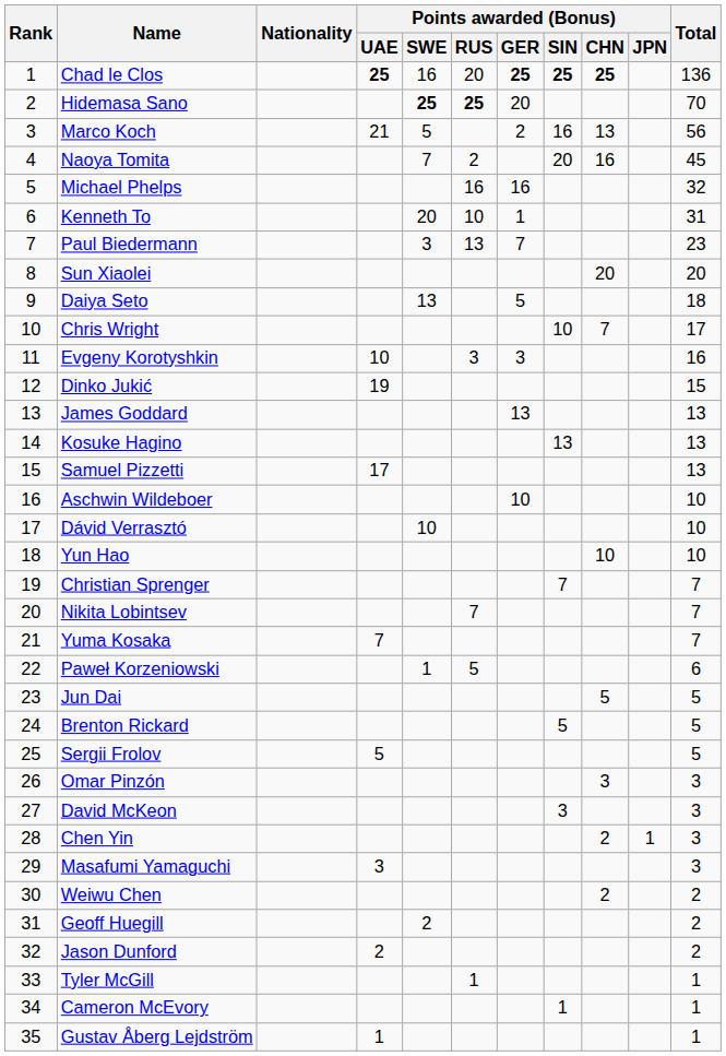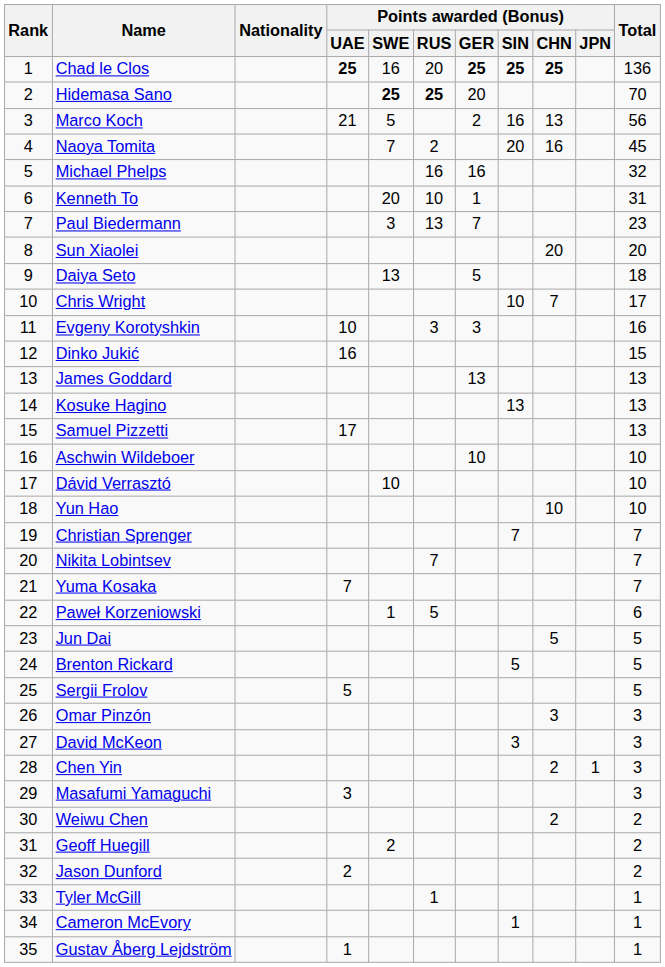 <table class="wikitable" style="text-align:center;">
 <tr>
 <th rowspan="2">Rank</th>
 <th rowspan="2">Name</th>
 <th rowspan="2">Nationality</th>
 <th colspan="7">Points awarded (Bonus)</th>
 <th rowspan="2">Total</th>
 </tr>
 <tr>
 <th>UAE</th>
 <th>SWE</th>
 <th>RUS</th>
 <th>GER</th>
 <th>SIN</th>
 <th>CHN</th>
 <th>JPN</th>
 </tr>
 <tr>
 <td>1</td>
 <td style="text-align:left;"><a href='#'>Chad le Clos</a></td>
 <td style="text-align:left;"></td>
 <td><strong>25</strong></td>
 <td>16</td>
 <td>20</td>
 <td><strong>25</strong></td>
 <td><strong>25</strong></td>
 <td><strong>25</strong></td>
 <td></td>
 <td>136</td>
 </tr>
 <tr>
 <td>2</td>
 <td style="text-align:left;"><a href='#'>Hidemasa Sano</a></td>
 <td style="text-align:left;"></td>
 <td></td>
 <td><strong>25</strong></td>
 <td><strong>25</strong></td>
 <td>20</td>
 <td></td>
 <td></td>
 <td></td>
 <td>70</td>
 </tr>
 <tr>
 <td>3</td>
 <td style="text-align:left;"><a href='#'>Marco Koch</a></td>
 <td style="text-align:left;"></td>
 <td>21</td>
 <td>5</td>
 <td></td>
 <td>2</td>
 <td>16</td>
 <td>13</td>
 <td></td>
 <td>56</td>
 </tr>
 <tr>
 <td>4</td>
 <td style="text-align:left;"><a href='#'>Naoya Tomita</a></td>
 <td style="text-align:left;"></td>
 <td></td>
 <td>7</td>
 <td>2</td>
 <td></td>
 <td>20</td>
 <td>16</td>
 <td></td>
 <td>45</td>
 </tr>
 <tr>
 <td>5</td>
 <td style="text-align:left;"><a href='#'>Michael Phelps</a></td>
 <td style="text-align:left;"></td>
 <td></td>
 <td></td>
 <td>16</td>
 <td>16</td>
 <td></td>
 <td></td>
 <td></td>
 <td>32</td>
 </tr>
 <tr>
 <td>6</td>
 <td style="text-align:left;"><a href='#'>Kenneth To</a></td>
 <td style="text-align:left;"></td>
 <td></td>
 <td>20</td>
 <td>10</td>
 <td>1</td>
 <td></td>
 <td></td>
 <td></td>
 <td>31</td>
 </tr>
 <tr>
 <td>7</td>
 <td style="text-align:left;"><a href='#'>Paul Biedermann</a></td>
 <td style="text-align:left;"></td>
 <td></td>
 <td>3</td>
 <td>13</td>
 <td>7</td>
 <td></td>
 <td></td>
 <td></td>
 <td>23</td>
 </tr>
 <tr>
 <td>8</td>
 <td style="text-align:left;"><a href='#'>Sun Xiaolei</a></td>
 <td style="text-align:left;"></td>
 <td></td>
 <td></td>
 <td></td>
 <td></td>
 <td></td>
 <td>20</td>
 <td></td>
 <td>20</td>
 </tr>
 <tr>
 <td>9</td>
 <td style="text-align:left;"><a href='#'>Daiya Seto</a></td>
 <td style="text-align:left;"></td>
 <td></td>
 <td>13</td>
 <td></td>
 <td>5</td>
 <td></td>
 <td></td>
 <td></td>
 <td>18</td>
 </tr>
 <tr>
 <td>10</td>
 <td style="text-align:left;"><a href='#'>Chris Wright</a></td>
 <td style="text-align:left;"></td>
 <td></td>
 <td></td>
 <td></td>
 <td></td>
 <td>10</td>
 <td>7</td>
 <td></td>
 <td>17</td>
 </tr>
 <tr>
 <td>11</td>
 <td style="text-align:left;"><a href='#'>Evgeny Korotyshkin</a></td>
 <td style="text-align:left;"></td>
 <td>10</td>
 <td></td>
 <td>3</td>
 <td>3</td>
 <td></td>
 <td></td>
 <td></td>
 <td>16</td>
 </tr>
 <tr>
 <td>12</td>
 <td style="text-align:left;"><a href='#'>Dinko Jukić</a></td>
 <td style="text-align:left;"></td>
-<td>19</td>
+<td>16</td>
 <td></td>
 <td></td>
 <td></td>
 <td></td>
 <td></td>
 <td></td>
 <td>15</td>
 </tr>
 <tr>
 <td>13</td>
 <td style="text-align:left;"><a href='#'>James Goddard</a></td>
 <td align></td>
 <td></td>
 <td></td>
 <td></td>
 <td>13</td>
 <td></td>
 <td></td>
 <td></td>
 <td>13</td>
 </tr>
 <tr>
 <td>14</td>
 <td style="text-align:left;"><a href='#'>Kosuke Hagino</a></td>
 <td style="text-align:left;"></td>
 <td></td>
 <td></td>
 <td></td>
 <td></td>
 <td>13</td>
 <td></td>
 <td></td>
 <td>13</td>
 </tr>
 <tr>
 <td>15</td>
 <td style="text-align:left;"><a href='#'>Samuel Pizzetti</a></td>
 <td style="text-align:left;"></td>
 <td>17</td>
 <td></td>
 <td></td>
 <td></td>
 <td></td>
 <td></td>
 <td></td>
 <td>13</td>
 </tr>
 <tr>
 <td>16</td>
 <td style="text-align:left;"><a href='#'>Aschwin Wildeboer</a></td>
 <td style="text-align:left;"></td>
 <td></td>
 <td></td>
 <td></td>
 <td>10</td>
 <td></td>
 <td></td>
 <td></td>
 <td>10</td>
 </tr>
 <tr>
 <td>17</td>
 <td style="text-align:left;"><a href='#'>Dávid Verrasztó</a></td>
 <td style="text-align:left;"></td>
 <td></td>
 <td>10</td>
 <td></td>
 <td></td>
 <td></td>
 <td></td>
 <td></td>
 <td>10</td>
 </tr>
 <tr>
 <td>18</td>
 <td style="text-align:left;"><a href='#'>Yun Hao</a></td>
 <td style="text-align:left;"></td>
 <td></td>
 <td></td>
 <td></td>
 <td></td>
 <td></td>
 <td>10</td>
 <td></td>
 <td>10</td>
 </tr>
 <tr>
 <td>19</td>
 <td style="text-align:left;"><a href='#'>Christian Sprenger</a></td>
 <td style="text-align:left;"></td>
 <td></td>
 <td></td>
 <td></td>
 <td></td>
 <td>7</td>
 <td></td>
 <td></td>
 <td>7</td>
 </tr>
 <tr>
 <td>20</td>
 <td style="text-align:left;"><a href='#'>Nikita Lobintsev</a></td>
 <td style="text-align:left;"></td>
 <td></td>
 <td></td>
 <td>7</td>
 <td></td>
 <td></td>
 <td></td>
 <td></td>
 <td>7</td>
 </tr>
 <tr>
 <td>21</td>
 <td style="text-align:left;"><a href='#'>Yuma Kosaka</a></td>
 <td style="text-align:left;"></td>
 <td>7</td>
 <td></td>
 <td></td>
 <td></td>
 <td></td>
 <td></td>
 <td></td>
 <td>7</td>
 </tr>
 <tr>
 <td>22</td>
 <td style="text-align:left;"><a href='#'>Paweł Korzeniowski</a></td>
 <td style="text-align:left;"></td>
 <td></td>
 <td>1</td>
 <td>5</td>
 <td></td>
 <td></td>
 <td></td>
 <td></td>
 <td>6</td>
 </tr>
 <tr>
 <td>23</td>
 <td style="text-align:left;"><a href='#'>Jun Dai</a></td>
 <td style="text-align:left;"></td>
 <td></td>
 <td></td>
 <td></td>
 <td></td>
 <td></td>
 <td>5</td>
 <td></td>
 <td>5</td>
 </tr>
 <tr>
 <td>24</td>
 <td style="text-align:left;"><a href='#'>Brenton Rickard</a></td>
 <td style="text-align:left;"></td>
 <td></td>
 <td></td>
 <td></td>
 <td></td>
 <td>5</td>
 <td></td>
 <td></td>
 <td>5</td>
 </tr>
 <tr>
 <td>25</td>
 <td style="text-align:left;"><a href='#'>Sergii Frolov</a></td>
 <td style="text-align:left;"></td>
 <td>5</td>
 <td></td>
 <td></td>
 <td></td>
 <td></td>
 <td></td>
 <td></td>
 <td>5</td>
 </tr>
 <tr>
 <td>26</td>
 <td style="text-align:left;"><a href='#'>Omar Pinzón</a></td>
 <td style="text-align:left;"></td>
 <td></td>
 <td></td>
 <td></td>
 <td></td>
 <td></td>
 <td>3</td>
 <td></td>
 <td>3</td>
 </tr>
 <tr>
 <td>27</td>
 <td style="text-align:left;"><a href='#'>David McKeon</a></td>
 <td style="text-align:left;"></td>
 <td></td>
 <td></td>
 <td></td>
 <td></td>
 <td>3</td>
 <td></td>
 <td></td>
 <td>3</td>
 </tr>
 <tr>
 <td>28</td>
 <td style="text-align:left;"><a href='#'>Chen Yin</a></td>
 <td style="text-align:left;"></td>
 <td></td>
 <td></td>
 <td></td>
 <td></td>
 <td></td>
 <td>2</td>
 <td>1</td>
 <td>3</td>
 </tr>
 <tr>
 <td>29</td>
 <td style="text-align:left;"><a href='#'>Masafumi Yamaguchi</a></td>
 <td style="text-align:left;"></td>
 <td>3</td>
 <td></td>
 <td></td>
 <td></td>
 <td></td>
 <td></td>
 <td></td>
 <td>3</td>
 </tr>
 <tr>
 <td>30</td>
 <td style="text-align:left;"><a href='#'>Weiwu Chen</a></td>
 <td style="text-align:left;"></td>
 <td></td>
 <td></td>
 <td></td>
 <td></td>
 <td></td>
 <td>2</td>
 <td></td>
 <td>2</td>
 </tr>
 <tr>
 <td>31</td>
 <td style="text-align:left;"><a href='#'>Geoff Huegill</a></td>
 <td style="text-align:left;"></td>
 <td></td>
 <td>2</td>
 <td></td>
 <td></td>
 <td></td>
 <td></td>
 <td></td>
 <td>2</td>
 </tr>
 <tr>
 <td>32</td>
 <td style="text-align:left;"><a href='#'>Jason Dunford</a></td>
 <td style="text-align:left;"></td>
 <td>2</td>
 <td></td>
 <td></td>
 <td></td>
 <td></td>
 <td></td>
 <td></td>
 <td>2</td>
 </tr>
 <tr>
 <td>33</td>
 <td style="text-align:left;"><a href='#'>Tyler McGill</a></td>
 <td style="text-align:left;"></td>
 <td></td>
 <td></td>
 <td>1</td>
 <td></td>
 <td></td>
 <td></td>
 <td></td>
 <td>1</td>
 </tr>
 <tr>
 <td>34</td>
 <td style="text-align:left;"><a href='#'>Cameron McEvory</a></td>
 <td style="text-align:left;"></td>
 <td></td>
 <td></td>
 <td></td>
 <td></td>
 <td>1</td>
 <td></td>
 <td></td>
 <td>1</td>
 </tr>
 <tr>
 <td>35</td>
 <td style="text-align:left;"><a href='#'>Gustav Åberg Lejdström</a></td>
 <td style="text-align:left;"></td>
 <td>1</td>
 <td></td>
 <td></td>
 <td></td>
 <td></td>
 <td></td>
 <td></td>
 <td>1</td>
 </tr>
 </table>
